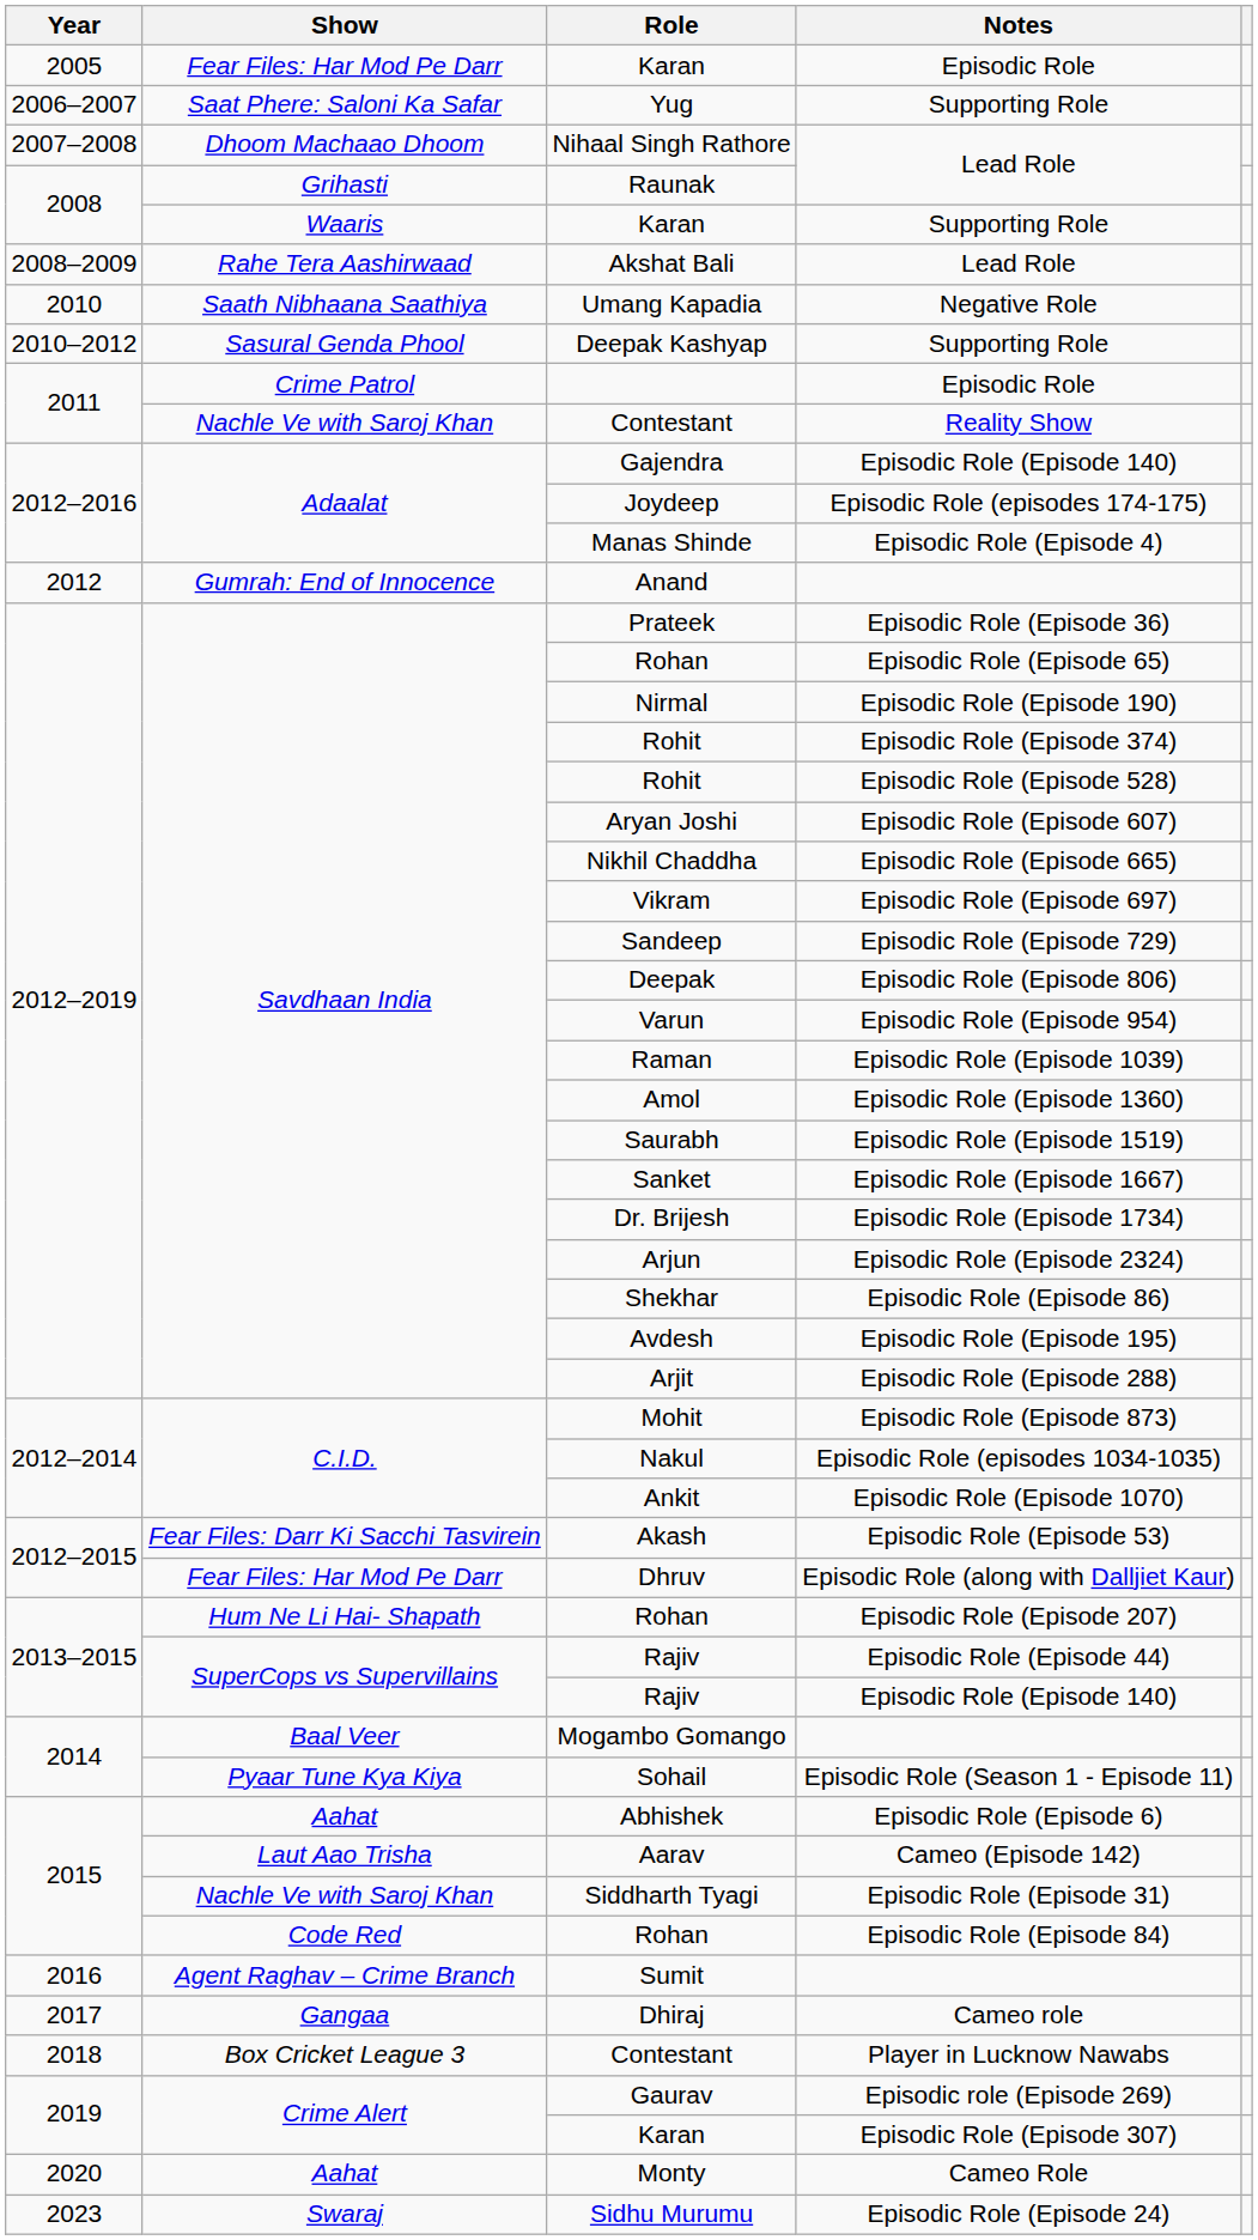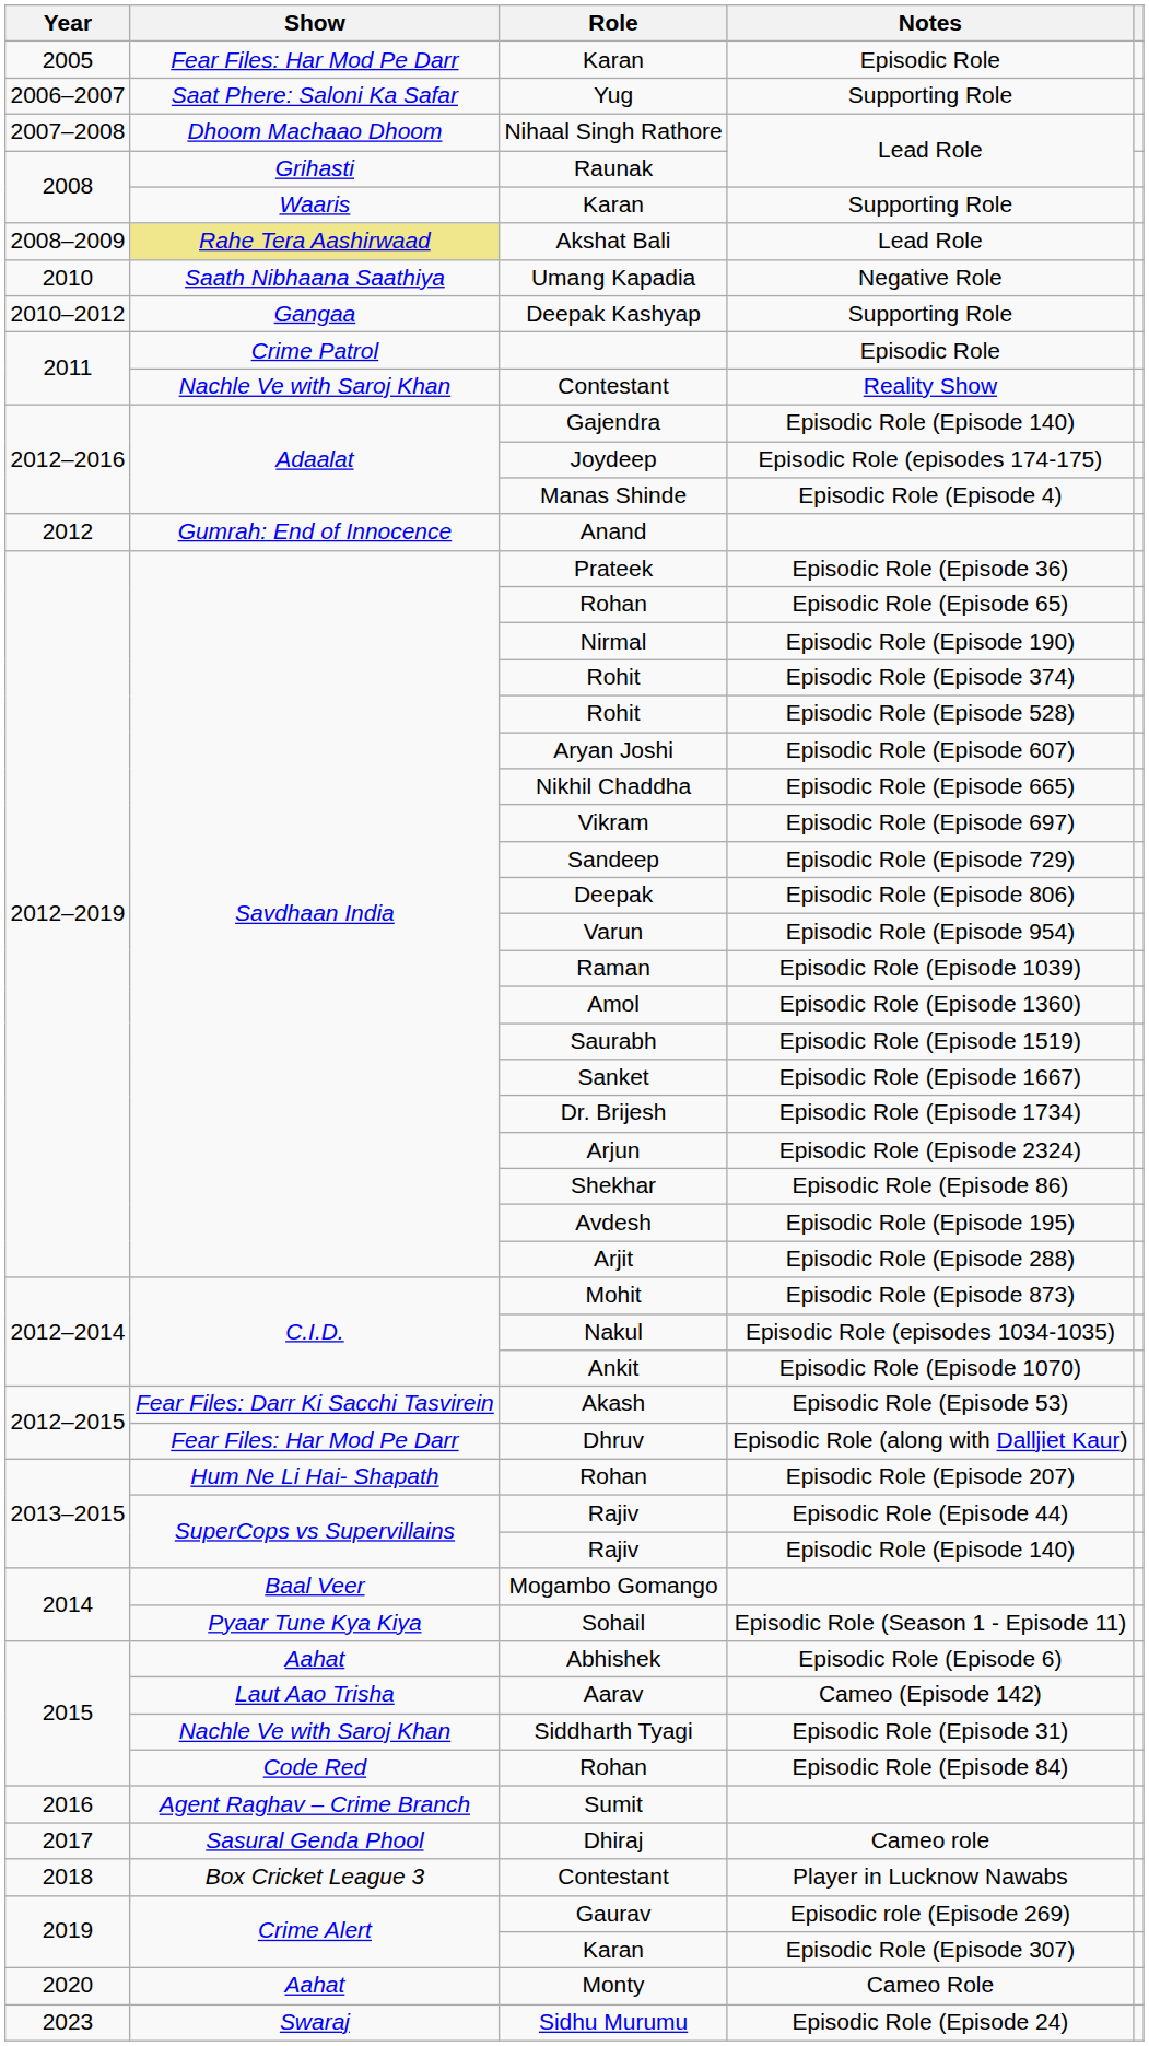 <table class="wikitable" style="text-align:center;">
 <tr>
 <th>Year</th>
 <th>Show</th>
 <th>Role</th>
 <th>Notes</th>
 <th></th>
 </tr>
 <tr>
 <td>2005</td>
 <td><em><a href='#'>Fear Files: Har Mod Pe Darr</a></em></td>
 <td>Karan</td>
 <td>Episodic Role</td>
 <td></td>
 </tr>
 <tr>
 <td>2006–2007</td>
 <td><em><a href='#'>Saat Phere: Saloni Ka Safar</a></em></td>
 <td>Yug</td>
 <td>Supporting Role</td>
 <td></td>
 </tr>
 <tr>
 <td>2007–2008</td>
 <td><em><a href='#'>Dhoom Machaao Dhoom</a></em></td>
 <td>Nihaal Singh Rathore</td>
 <td rowspan="2">Lead Role</td>
 <td></td>
 </tr>
 <tr>
 <td rowspan="2">2008</td>
 <td><em><a href='#'>Grihasti</a></em></td>
 <td>Raunak</td>
 <td></td>
 </tr>
 <tr>
 <td><em><a href='#'>Waaris</a></em></td>
 <td>Karan</td>
 <td>Supporting Role</td>
 <td style="text-align:center;"></td>
 </tr>
 <tr>
 <td>2008–2009</td>
-<td><em><a href='#'>Rahe Tera Aashirwaad</a></em></td>
+<td style="background: khaki;"><em><a href='#'>Rahe Tera Aashirwaad</a></em></td>
 <td>Akshat Bali</td>
 <td>Lead Role</td>
 <td></td>
 </tr>
 <tr>
 <td>2010</td>
 <td><em><a href='#'>Saath Nibhaana Saathiya</a></em></td>
 <td>Umang Kapadia</td>
 <td>Negative Role</td>
 <td></td>
 </tr>
 <tr>
 <td>2010–2012</td>
-<td><em><a href='#'>Sasural Genda Phool</a></em></td>
+<td><em><a href='#'>Gangaa</a></em></td>
 <td>Deepak Kashyap</td>
 <td>Supporting Role</td>
 <td></td>
 </tr>
 <tr>
 <td rowspan="2">2011</td>
 <td><em><a href='#'>Crime Patrol</a></em></td>
 <td></td>
 <td>Episodic Role</td>
 <td style="text-align:center;"></td>
 </tr>
 <tr>
 <td><em><a href='#'>Nachle Ve with Saroj Khan</a></em></td>
 <td>Contestant</td>
 <td><a href='#'>Reality Show</a></td>
 <td style="text-align:center;"></td>
 </tr>
 <tr>
 <td rowspan="3">2012–2016</td>
 <td rowspan="3"><em><a href='#'>Adaalat</a></em></td>
 <td>Gajendra</td>
 <td>Episodic Role (Episode 140)</td>
 <td></td>
 </tr>
 <tr>
 <td>Joydeep</td>
 <td>Episodic Role (episodes 174-175)</td>
 <td style="text-align:center;"></td>
 </tr>
 <tr>
 <td>Manas Shinde</td>
 <td>Episodic Role (Episode 4)</td>
 <td style="text-align:center;"></td>
 </tr>
 <tr>
 <td>2012</td>
 <td><em><a href='#'>Gumrah: End of Innocence</a></em></td>
 <td>Anand</td>
 <td></td>
 <td></td>
 </tr>
 <tr>
 <td rowspan="20">2012–2019</td>
 <td rowspan="20"><em><a href='#'>Savdhaan India</a></em></td>
 <td>Prateek</td>
 <td>Episodic Role (Episode 36)</td>
 <td style="text-align:center;"></td>
 </tr>
 <tr>
 <td>Rohan</td>
 <td>Episodic Role (Episode 65)</td>
 <td style="text-align:center;"></td>
 </tr>
 <tr>
 <td>Nirmal</td>
 <td>Episodic Role (Episode 190)</td>
 <td></td>
 </tr>
 <tr>
 <td>Rohit</td>
 <td>Episodic Role (Episode 374)</td>
 <td></td>
 </tr>
 <tr>
 <td>Rohit</td>
 <td>Episodic Role (Episode 528)</td>
 <td style="text-align:center;"></td>
 </tr>
 <tr>
 <td>Aryan Joshi</td>
 <td>Episodic Role (Episode 607)</td>
 <td style="text-align:center;"></td>
 </tr>
 <tr>
 <td>Nikhil Chaddha</td>
 <td>Episodic Role (Episode 665)</td>
 <td></td>
 </tr>
 <tr>
 <td>Vikram</td>
 <td>Episodic Role (Episode 697)</td>
 <td></td>
 </tr>
 <tr>
 <td>Sandeep</td>
 <td>Episodic Role (Episode 729)</td>
 <td style="text-align:center;"></td>
 </tr>
 <tr>
 <td>Deepak</td>
 <td>Episodic Role (Episode 806)</td>
 <td style="text-align:center;"></td>
 </tr>
 <tr>
 <td>Varun</td>
 <td>Episodic Role (Episode 954)</td>
 <td></td>
 </tr>
 <tr>
 <td>Raman</td>
 <td>Episodic Role (Episode 1039)</td>
 <td style="text-align:center;"></td>
 </tr>
 <tr>
 <td>Amol</td>
 <td>Episodic Role (Episode 1360)</td>
 <td></td>
 </tr>
 <tr>
 <td>Saurabh</td>
 <td>Episodic Role (Episode 1519)</td>
 <td></td>
 </tr>
 <tr>
 <td>Sanket</td>
 <td>Episodic Role (Episode 1667)</td>
 <td></td>
 </tr>
 <tr>
 <td>Dr. Brijesh</td>
 <td>Episodic Role (Episode 1734)</td>
 <td></td>
 </tr>
 <tr>
 <td>Arjun</td>
 <td>Episodic Role (Episode 2324)</td>
 <td></td>
 </tr>
 <tr>
 <td>Shekhar</td>
 <td>Episodic Role (Episode 86)</td>
 <td></td>
 </tr>
 <tr>
 <td>Avdesh</td>
 <td>Episodic Role (Episode 195)</td>
 <td></td>
 </tr>
 <tr>
 <td>Arjit</td>
 <td>Episodic Role (Episode 288)</td>
 <td></td>
 </tr>
 <tr>
 <td rowspan="3">2012–2014</td>
 <td rowspan="3"><em><a href='#'>C.I.D.</a></em></td>
 <td>Mohit</td>
 <td>Episodic Role (Episode 873)</td>
 <td style="text-align:center;"></td>
 </tr>
 <tr>
 <td>Nakul</td>
 <td>Episodic Role (episodes 1034-1035)</td>
 <td style="text-align:center;"></td>
 </tr>
 <tr>
 <td>Ankit</td>
 <td>Episodic Role (Episode 1070)</td>
 <td></td>
 </tr>
 <tr>
 <td rowspan="2">2012–2015</td>
 <td><em><a href='#'>Fear Files: Darr Ki Sacchi Tasvirein</a></em></td>
 <td>Akash</td>
 <td>Episodic Role (Episode 53)</td>
 <td style="text-align:center;"></td>
 </tr>
 <tr>
 <td><em><a href='#'>Fear Files: Har Mod Pe Darr</a></em></td>
 <td>Dhruv</td>
 <td>Episodic Role (along with <a href='#'>Dalljiet Kaur</a>)</td>
 <td style="text-align:center;"></td>
 </tr>
 <tr>
 <td rowspan="3">2013–2015</td>
 <td><em><a href='#'>Hum Ne Li Hai- Shapath</a></em></td>
 <td>Rohan</td>
 <td>Episodic Role (Episode 207)</td>
 <td style="text-align:center;"></td>
 </tr>
 <tr>
 <td rowspan="2"><em><a href='#'>SuperCops vs Supervillains</a></em></td>
 <td>Rajiv</td>
 <td>Episodic Role (Episode 44)</td>
 <td style="text-align:center;"></td>
 </tr>
 <tr>
 <td>Rajiv</td>
 <td>Episodic Role (Episode 140)</td>
 <td style="text-align:center;"></td>
 </tr>
 <tr>
 <td rowspan="2">2014</td>
 <td><em><a href='#'>Baal Veer</a></em></td>
 <td>Mogambo Gomango</td>
 <td></td>
 <td style="text-align:center;"></td>
 </tr>
 <tr>
 <td><em><a href='#'>Pyaar Tune Kya Kiya</a></em></td>
 <td>Sohail</td>
 <td>Episodic Role (Season 1 - Episode 11)</td>
 <td style="text-align:center;"></td>
 </tr>
 <tr>
 <td rowspan="4">2015</td>
 <td><em><a href='#'>Aahat</a></em></td>
 <td>Abhishek</td>
 <td>Episodic Role (Episode 6)</td>
 <td style="text-align:center;"></td>
 </tr>
 <tr>
 <td><em><a href='#'>Laut Aao Trisha</a></em></td>
 <td>Aarav</td>
 <td>Cameo (Episode 142)</td>
 <td style="text-align:center;"></td>
 </tr>
 <tr>
 <td><em><a href='#'>Nachle Ve with Saroj Khan</a></em></td>
 <td>Siddharth Tyagi</td>
 <td>Episodic Role (Episode 31)</td>
 <td style="text-align:center;"></td>
 </tr>
 <tr>
 <td><em><a href='#'>Code Red</a></em></td>
 <td>Rohan</td>
 <td>Episodic Role (Episode 84)</td>
 <td></td>
 </tr>
 <tr>
 <td>2016</td>
 <td><em><a href='#'>Agent Raghav – Crime Branch</a></em></td>
 <td>Sumit</td>
 <td></td>
 <td></td>
 </tr>
 <tr>
 <td>2017</td>
-<td><em><a href='#'>Gangaa</a></em></td>
+<td><em><a href='#'>Sasural Genda Phool</a></em></td>
 <td>Dhiraj</td>
 <td>Cameo role</td>
 <td></td>
 </tr>
 <tr>
 <td>2018</td>
 <td><em>Box Cricket League 3</em></td>
 <td>Contestant</td>
 <td>Player in Lucknow Nawabs</td>
 <td></td>
 </tr>
 <tr>
 <td rowspan="2">2019</td>
 <td rowspan="2"><em><a href='#'>Crime Alert</a></em></td>
 <td>Gaurav</td>
 <td>Episodic role (Episode 269)</td>
 <td></td>
 </tr>
 <tr>
 <td>Karan</td>
 <td>Episodic Role (Episode 307)</td>
 <td></td>
 </tr>
 <tr>
 <td>2020</td>
 <td><em><a href='#'>Aahat</a></em></td>
 <td>Monty</td>
 <td>Cameo Role</td>
 <td style="text-align:center;"></td>
 </tr>
 <tr>
 <td>2023</td>
 <td><a href='#'><em>Swaraj</em></a></td>
 <td><a href='#'>Sidhu Murumu</a></td>
 <td>Episodic Role (Episode 24)</td>
 <td></td>
 </tr>
 </table>
